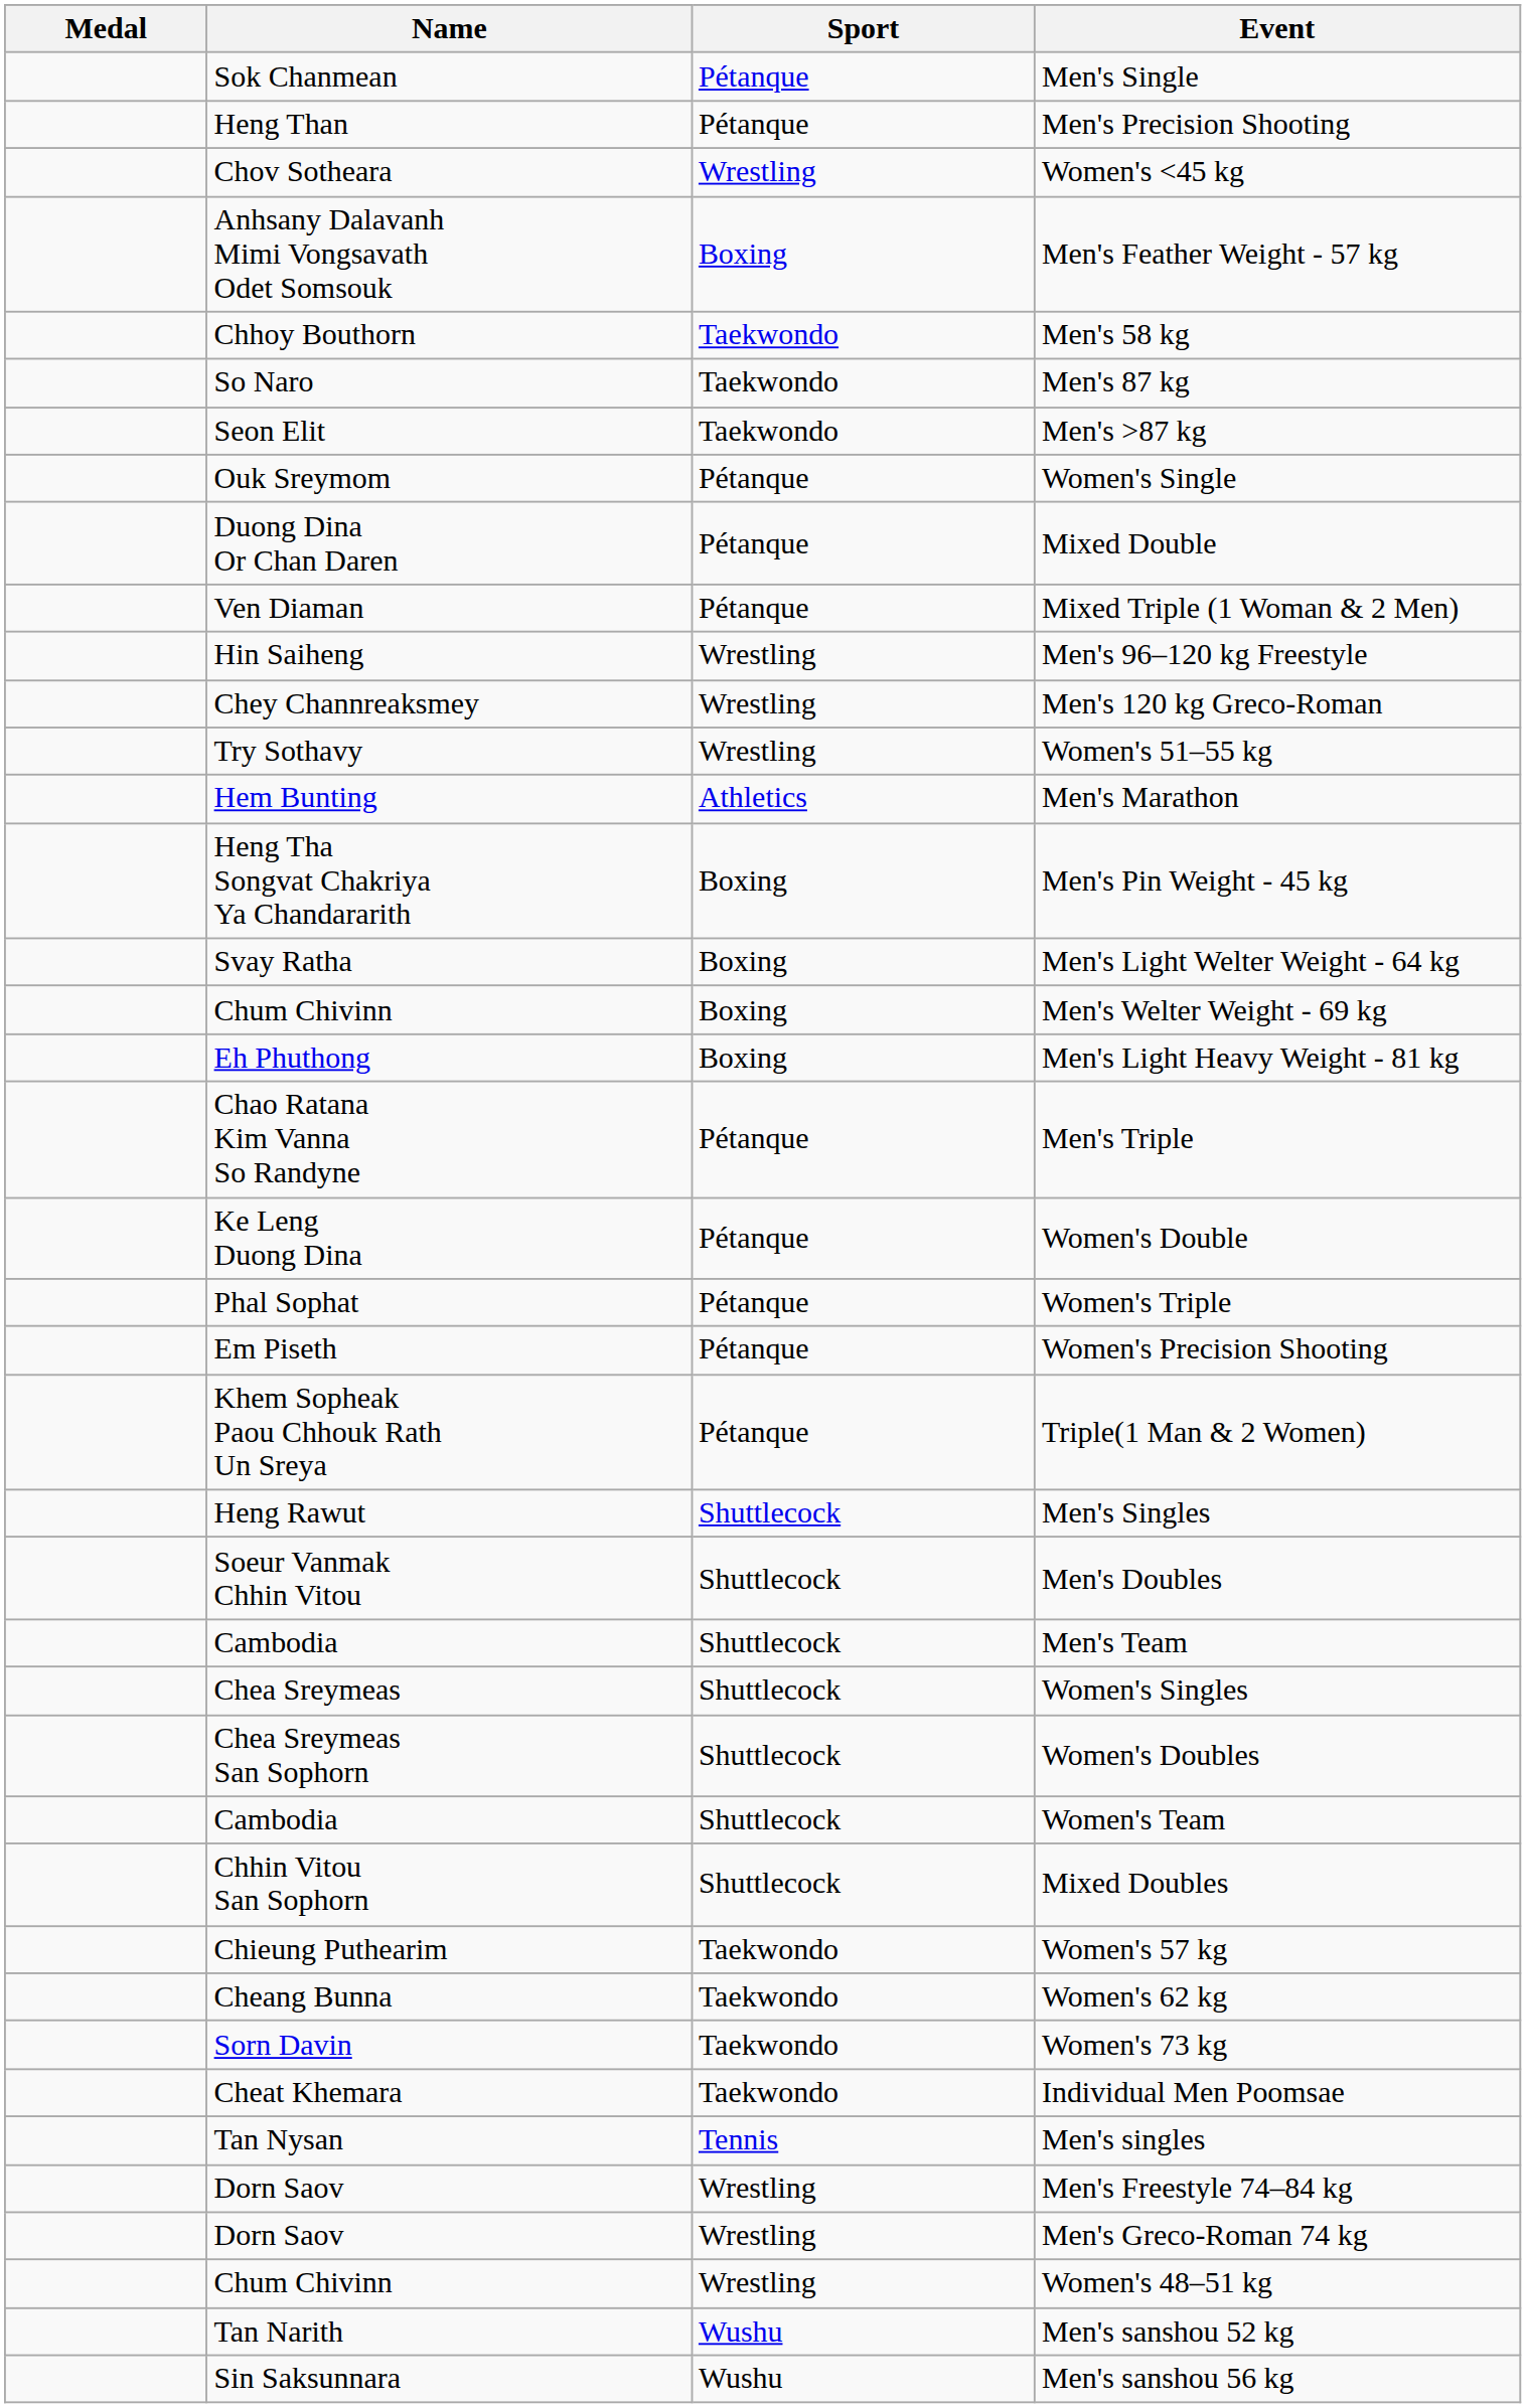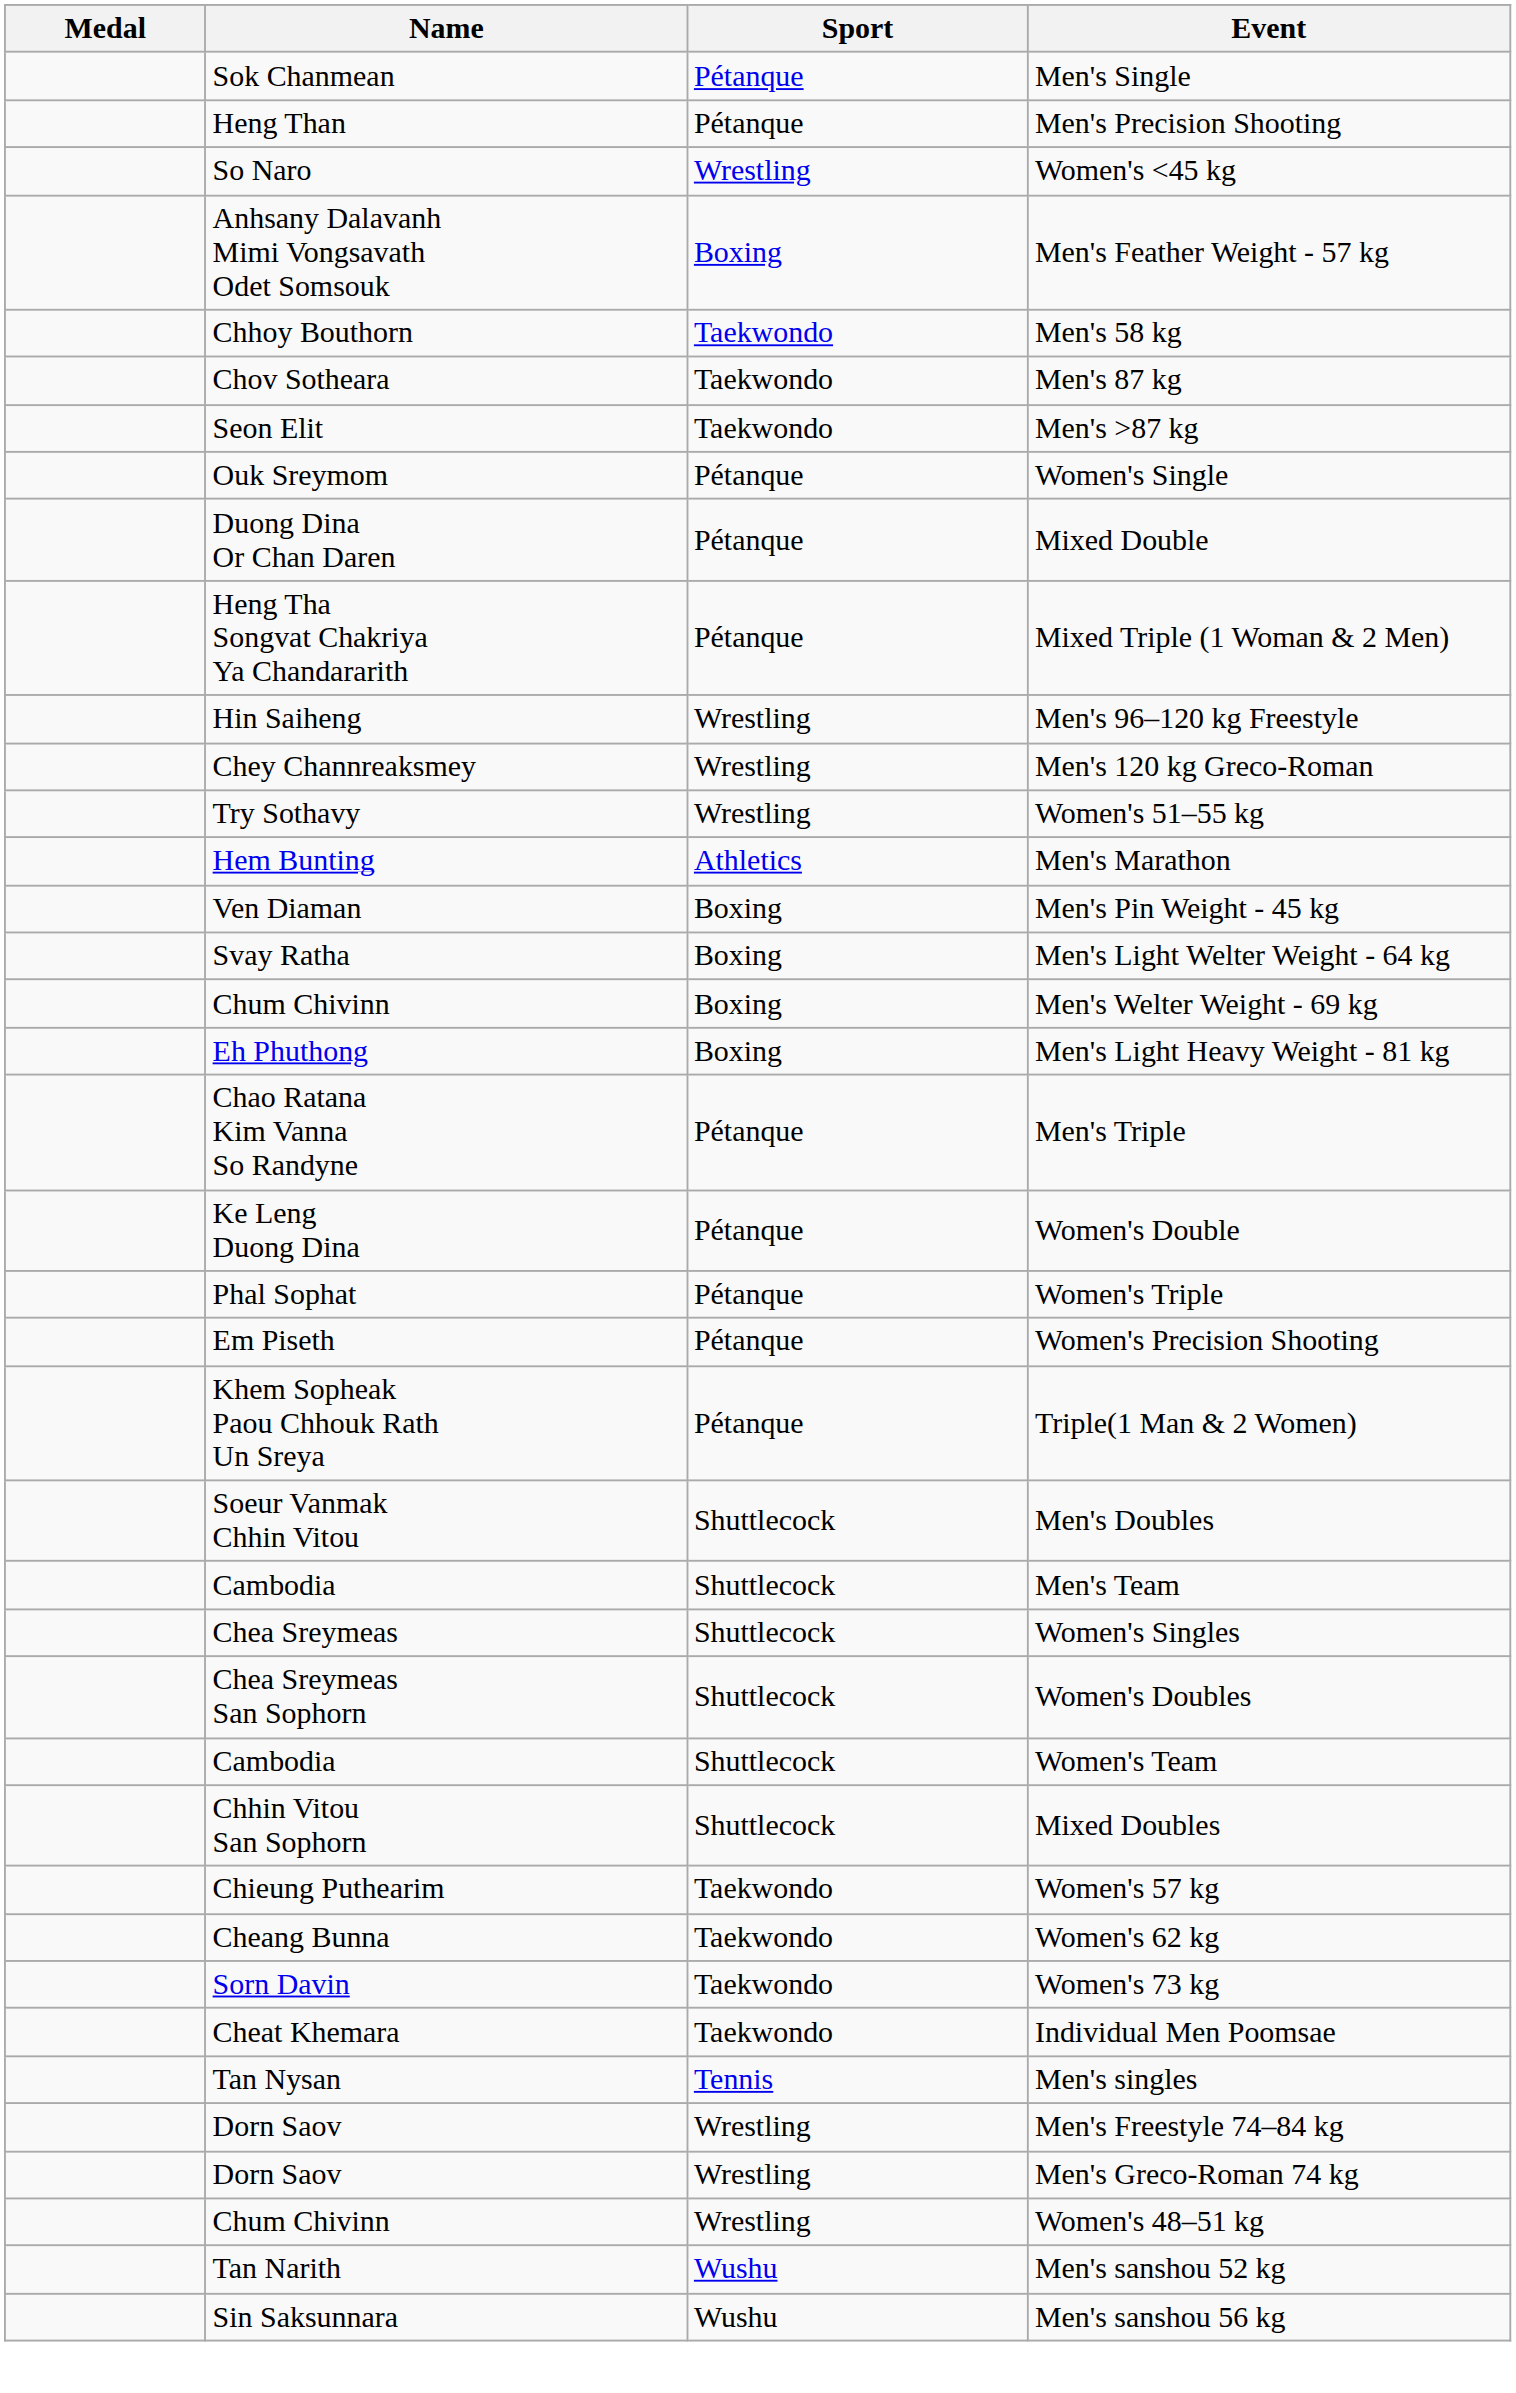 <table class="wikitable" style="font-size:100%">
 <tr>
 <th width="100">Medal</th>
 <th width="250">Name</th>
 <th width="175">Sport</th>
 <th width="250">Event</th>
 </tr>
 <tr>
 <td></td>
 <td>Sok Chanmean</td>
 <td><a href='#'>Pétanque</a></td>
 <td>Men's Single</td>
 </tr>
 <tr>
 <td></td>
 <td>Heng Than</td>
 <td>Pétanque</td>
 <td>Men's Precision Shooting</td>
 </tr>
 <tr>
 <td></td>
-<td>Chov Sotheara</td>
+<td>So Naro</td>
 <td><a href='#'>Wrestling</a></td>
 <td>Women's <45 kg</td>
 </tr>
 <tr>
 <td></td>
 <td>Anhsany Dalavanh <br> Mimi Vongsavath <br> Odet Somsouk <br></td>
 <td><a href='#'>Boxing</a></td>
 <td>Men's Feather Weight - 57 kg</td>
 </tr>
 <tr>
 <td></td>
 <td>Chhoy Bouthorn</td>
 <td><a href='#'>Taekwondo</a></td>
 <td>Men's 58 kg</td>
 </tr>
 <tr>
 <td></td>
-<td>So Naro</td>
+<td>Chov Sotheara</td>
 <td>Taekwondo</td>
 <td>Men's 87 kg</td>
 </tr>
 <tr>
 <td></td>
 <td>Seon Elit</td>
 <td>Taekwondo</td>
 <td>Men's >87 kg</td>
 </tr>
 <tr>
 <td></td>
 <td>Ouk Sreymom</td>
 <td>Pétanque</td>
 <td>Women's Single</td>
 </tr>
 <tr>
 <td></td>
 <td>Duong Dina <br> Or Chan Daren <br></td>
 <td>Pétanque</td>
 <td>Mixed Double</td>
 </tr>
 <tr>
 <td></td>
-<td>Ven Diaman</td>
+<td>Heng Tha <br> Songvat Chakriya <br> Ya Chandararith <br></td>
 <td>Pétanque</td>
 <td>Mixed Triple (1 Woman & 2 Men)</td>
 </tr>
 <tr>
 <td></td>
 <td>Hin Saiheng</td>
 <td>Wrestling</td>
 <td>Men's 96–120 kg Freestyle</td>
 </tr>
 <tr>
 <td></td>
 <td>Chey Channreaksmey</td>
 <td>Wrestling</td>
 <td>Men's 120 kg Greco-Roman</td>
 </tr>
 <tr>
 <td></td>
 <td>Try Sothavy</td>
 <td>Wrestling</td>
 <td>Women's 51–55 kg</td>
 </tr>
 <tr>
 <td></td>
 <td><a href='#'>Hem Bunting</a></td>
 <td><a href='#'>Athletics</a></td>
 <td>Men's Marathon</td>
 </tr>
 <tr>
 <td></td>
-<td>Heng Tha <br> Songvat Chakriya <br> Ya Chandararith <br></td>
+<td>Ven Diaman</td>
 <td>Boxing</td>
 <td>Men's Pin Weight - 45 kg</td>
 </tr>
 <tr>
 <td></td>
 <td>Svay Ratha</td>
 <td>Boxing</td>
 <td>Men's Light Welter Weight - 64 kg</td>
 </tr>
 <tr>
 <td></td>
 <td>Chum Chivinn</td>
 <td>Boxing</td>
 <td>Men's Welter Weight - 69 kg</td>
 </tr>
 <tr>
 <td></td>
 <td><a href='#'>Eh Phuthong</a></td>
 <td>Boxing</td>
 <td>Men's Light Heavy Weight - 81 kg</td>
 </tr>
 <tr>
 <td></td>
 <td>Chao Ratana <br> Kim Vanna <br> So Randyne <br></td>
 <td>Pétanque</td>
 <td>Men's Triple</td>
 </tr>
 <tr>
 <td></td>
 <td>Ke Leng <br> Duong Dina <br></td>
 <td>Pétanque</td>
 <td>Women's Double</td>
 </tr>
 <tr>
 <td></td>
 <td>Phal Sophat</td>
 <td>Pétanque</td>
 <td>Women's Triple</td>
 </tr>
 <tr>
 <td></td>
 <td>Em Piseth</td>
 <td>Pétanque</td>
 <td>Women's Precision Shooting</td>
 </tr>
 <tr>
 <td></td>
 <td>Khem Sopheak <br> Paou Chhouk Rath <br> Un Sreya <br></td>
 <td>Pétanque</td>
 <td>Triple(1 Man & 2 Women)</td>
-</tr>
-<tr>
-<td></td>
-<td>Heng Rawut</td>
-<td><a href='#'>Shuttlecock</a></td>
-<td>Men's Singles</td>
 </tr>
 <tr>
 <td></td>
 <td>Soeur Vanmak <br> Chhin Vitou <br></td>
 <td>Shuttlecock</td>
 <td>Men's Doubles</td>
 </tr>
 <tr>
 <td></td>
 <td> Cambodia</td>
 <td>Shuttlecock</td>
 <td>Men's Team</td>
 </tr>
 <tr>
 <td></td>
 <td>Chea Sreymeas</td>
 <td>Shuttlecock</td>
 <td>Women's Singles</td>
 </tr>
 <tr>
 <td></td>
 <td>Chea Sreymeas <br> San Sophorn <br></td>
 <td>Shuttlecock</td>
 <td>Women's Doubles</td>
 </tr>
 <tr>
 <td></td>
 <td> Cambodia</td>
 <td>Shuttlecock</td>
 <td>Women's Team</td>
 </tr>
 <tr>
 <td></td>
 <td>Chhin Vitou <br> San Sophorn <br></td>
 <td>Shuttlecock</td>
 <td>Mixed Doubles</td>
 </tr>
 <tr>
 <td></td>
 <td>Chieung Puthearim</td>
 <td>Taekwondo</td>
 <td>Women's 57 kg</td>
 </tr>
 <tr>
 <td></td>
 <td>Cheang Bunna</td>
 <td>Taekwondo</td>
 <td>Women's 62 kg</td>
 </tr>
 <tr>
 <td></td>
 <td><a href='#'>Sorn Davin</a></td>
 <td>Taekwondo</td>
 <td>Women's 73 kg</td>
 </tr>
 <tr>
 <td></td>
 <td>Cheat Khemara</td>
 <td>Taekwondo</td>
 <td>Individual Men Poomsae</td>
 </tr>
 <tr>
 <td></td>
 <td>Tan Nysan</td>
 <td><a href='#'>Tennis</a></td>
 <td>Men's singles</td>
 </tr>
 <tr>
 <td></td>
 <td>Dorn Saov</td>
 <td>Wrestling</td>
 <td>Men's Freestyle 74–84 kg</td>
 </tr>
 <tr>
 <td></td>
 <td>Dorn Saov</td>
 <td>Wrestling</td>
 <td>Men's Greco-Roman 74 kg</td>
 </tr>
 <tr>
 <td></td>
 <td>Chum Chivinn</td>
 <td>Wrestling</td>
 <td>Women's 48–51 kg</td>
 </tr>
 <tr>
 <td></td>
 <td>Tan Narith</td>
 <td><a href='#'>Wushu</a></td>
 <td>Men's sanshou 52 kg</td>
 </tr>
 <tr>
 <td></td>
 <td>Sin Saksunnara</td>
 <td>Wushu</td>
 <td>Men's sanshou 56 kg</td>
 </tr>
 </table>
